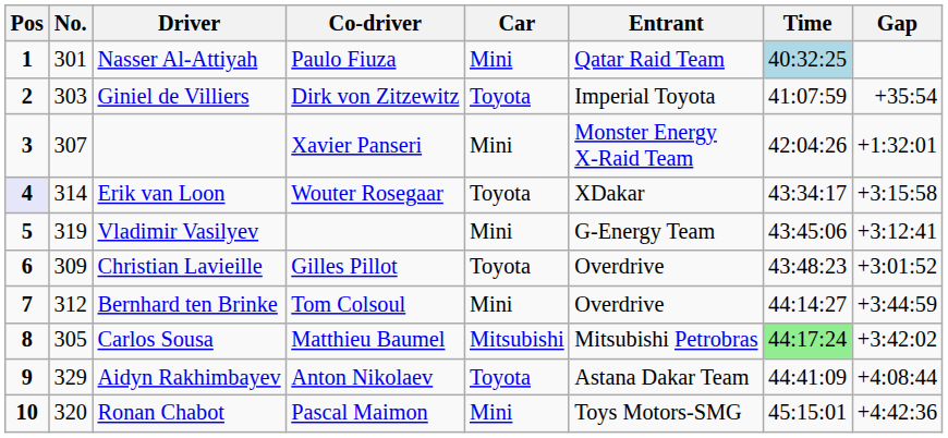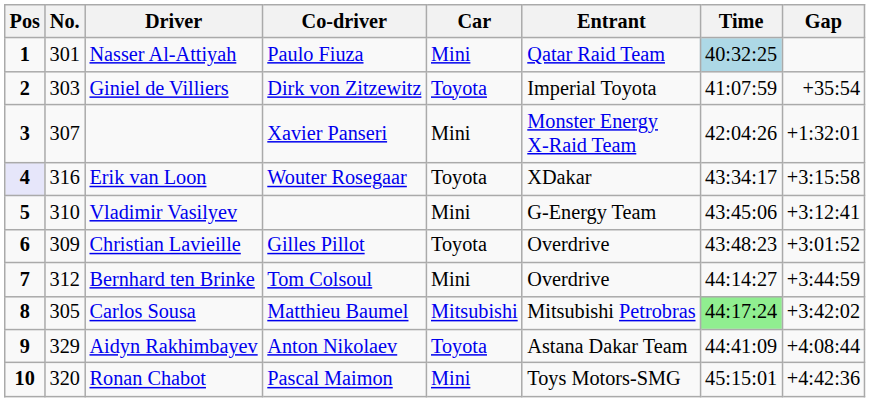 <table class="wikitable" style="font-size:85%;">
 <tr>
 <th>Pos</th>
 <th>No.</th>
 <th>Driver</th>
 <th>Co-driver</th>
 <th>Car</th>
 <th>Entrant</th>
 <th>Time</th>
 <th>Gap</th>
 </tr>
 <tr>
 <td align=center><strong>1</strong></td>
 <td>301</td>
 <td> <a href='#'>Nasser Al-Attiyah</a></td>
 <td> <a href='#'>Paulo Fiuza</a></td>
 <td><a href='#'>Mini</a></td>
 <td><a href='#'>Qatar Raid Team</a></td>
 <td style="background: lightblue;">40:32:25</td>
 <td></td>
 </tr>
 <tr>
 <td align=center><strong>2</strong></td>
 <td>303</td>
 <td> <a href='#'>Giniel de Villiers</a></td>
 <td> <a href='#'>Dirk von Zitzewitz</a></td>
 <td><a href='#'>Toyota</a></td>
 <td>Imperial Toyota</td>
 <td>41:07:59</td>
 <td align=right>+35:54</td>
 </tr>
 <tr>
 <td align=center><strong>3</strong></td>
 <td>307</td>
 <td> </td>
 <td> <a href='#'>Xavier Panseri</a></td>
 <td>Mini</td>
 <td><a href='#'>Monster Energy</a> <br><a href='#'>X-Raid Team</a></td>
 <td>42:04:26</td>
 <td align=right>+1:32:01</td>
 </tr>
 <tr>
 <td align=center style="background: lavender;"><strong>4</strong></td>
-<td>314</td>
+<td>316</td>
 <td> <a href='#'>Erik van Loon</a></td>
 <td> <a href='#'>Wouter Rosegaar</a></td>
 <td>Toyota</td>
 <td>XDakar</td>
 <td>43:34:17</td>
 <td align=right>+3:15:58</td>
 </tr>
 <tr>
 <td align=center><strong>5</strong></td>
-<td>319</td>
+<td>310</td>
 <td> <a href='#'>Vladimir Vasilyev</a></td>
 <td> </td>
 <td>Mini</td>
 <td>G-Energy Team</td>
 <td>43:45:06</td>
 <td align=right>+3:12:41</td>
 </tr>
 <tr>
 <td align=center><strong>6</strong></td>
 <td>309</td>
 <td> <a href='#'>Christian Lavieille</a></td>
 <td> <a href='#'>Gilles Pillot</a></td>
 <td>Toyota</td>
 <td>Overdrive</td>
 <td>43:48:23</td>
 <td align=right>+3:01:52</td>
 </tr>
 <tr>
 <td align=center><strong>7</strong></td>
 <td>312</td>
 <td> <a href='#'>Bernhard ten Brinke</a></td>
 <td> <a href='#'>Tom Colsoul</a></td>
 <td>Mini</td>
 <td>Overdrive</td>
 <td>44:14:27</td>
 <td align=right>+3:44:59</td>
 </tr>
 <tr>
 <td align=center><strong>8</strong></td>
 <td>305</td>
 <td> <a href='#'>Carlos Sousa</a></td>
 <td> <a href='#'>Matthieu Baumel</a></td>
 <td><a href='#'>Mitsubishi</a></td>
 <td>Mitsubishi <a href='#'>Petrobras</a></td>
 <td style="background: lightgreen;">44:17:24</td>
 <td align=right>+3:42:02</td>
 </tr>
 <tr>
 <td align=center><strong>9</strong></td>
 <td>329</td>
 <td> <a href='#'>Aidyn Rakhimbayev</a></td>
 <td> <a href='#'>Anton Nikolaev</a></td>
 <td><a href='#'>Toyota</a></td>
 <td>Astana Dakar Team</td>
 <td>44:41:09</td>
 <td align=right>+4:08:44</td>
 </tr>
 <tr>
 <td align=center><strong>10</strong></td>
 <td>320</td>
 <td> <a href='#'>Ronan Chabot</a></td>
 <td> <a href='#'>Pascal Maimon</a></td>
 <td><a href='#'>Mini</a></td>
 <td>Toys Motors-SMG</td>
 <td>45:15:01</td>
 <td align=right>+4:42:36</td>
 </tr>
 </table>
